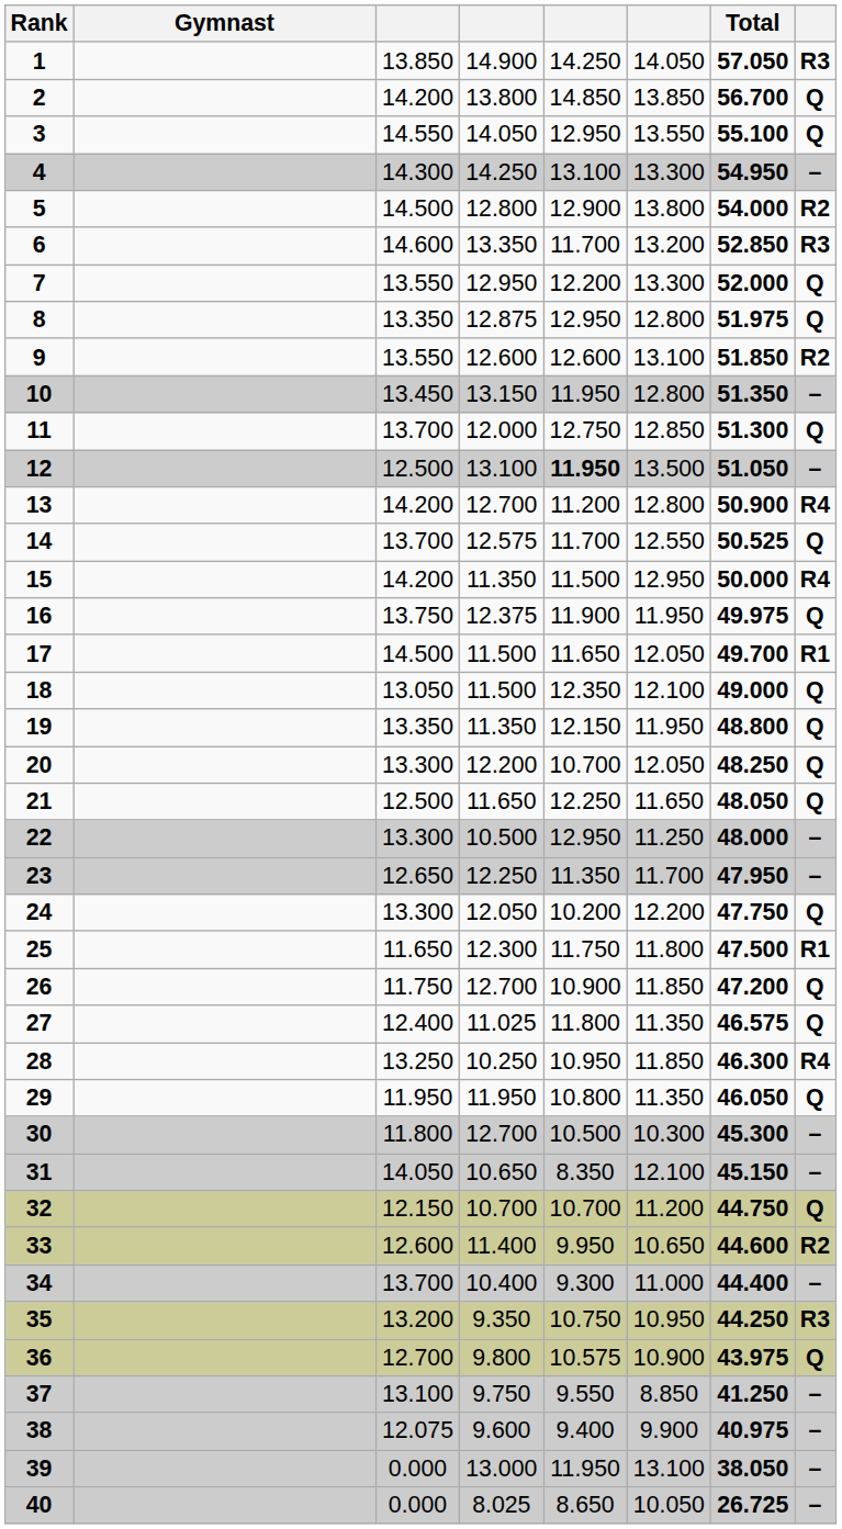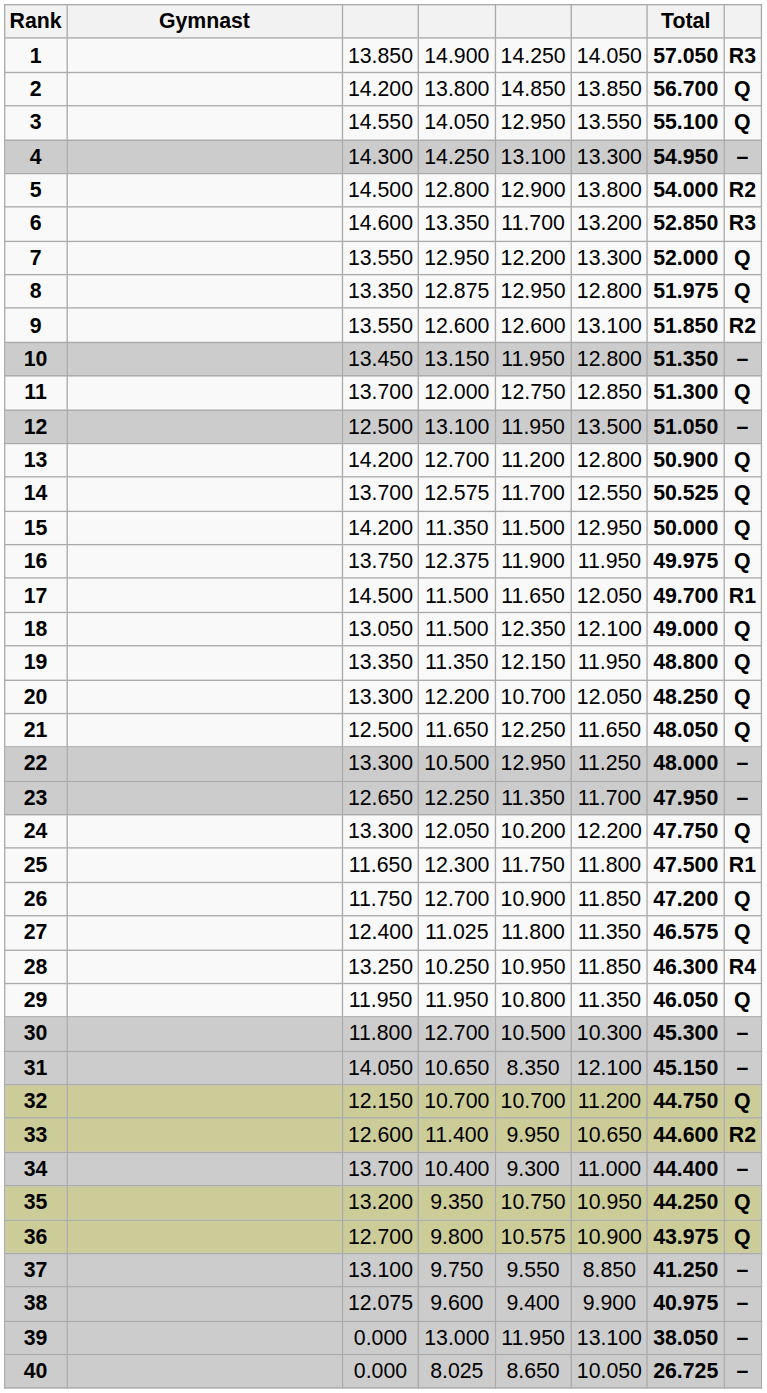 <table class="wikitable sortable" style="text-align:center; font-size:100%">
 <tr>
 <th scope="col" style="width:15px;">Rank</th>
 <th scope="col" style="width:200px;">Gymnast</th>
 <th scope="col" style="width:50px;"></th>
 <th scope="col" style="width:50px;"></th>
 <th scope="col" style="width:50px;"></th>
 <th scope="col" style="width:50px;"></th>
 <th scope="col" style="width:50px;">Total</th>
 <th scope="col" style="width:15px;"></th>
 </tr>
 <tr>
 <td scope="row" style="text-align:center;"><strong>1</strong></td>
 <td style="text-align:left;"></td>
 <td>13.850</td>
 <td>14.900</td>
 <td>14.250</td>
 <td>14.050</td>
 <td><strong>57.050</strong></td>
 <td><strong>R3</strong></td>
 </tr>
 <tr>
 <td scope="row" style="text-align:center;"><strong>2</strong></td>
 <td style="text-align:left;"></td>
 <td>14.200</td>
 <td>13.800</td>
 <td>14.850</td>
 <td>13.850</td>
 <td><strong>56.700</strong></td>
 <td><strong>Q</strong></td>
 </tr>
 <tr>
 <td scope="row" style="text-align:center;"><strong>3</strong></td>
 <td style="text-align:left;"></td>
 <td>14.550</td>
 <td>14.050</td>
 <td>12.950</td>
 <td>13.550</td>
 <td><strong>55.100</strong></td>
 <td><strong>Q</strong></td>
 </tr>
 <tr style="background:#cccccc;">
 <td scope="row" style="text-align:center;"><strong>4</strong></td>
 <td style="text-align:left;"></td>
 <td>14.300</td>
 <td>14.250</td>
 <td>13.100</td>
 <td>13.300</td>
 <td><strong>54.950</strong></td>
 <td><strong>–</strong></td>
 </tr>
 <tr>
 <td scope="row" style="text-align:center;"><strong>5</strong></td>
 <td style="text-align:left;"></td>
 <td>14.500</td>
 <td>12.800</td>
 <td>12.900</td>
 <td>13.800</td>
 <td><strong>54.000</strong></td>
 <td><strong>R2</strong></td>
 </tr>
 <tr>
 <td scope="row" style="text-align:center;"><strong>6</strong></td>
 <td style="text-align:left;"></td>
 <td>14.600</td>
 <td>13.350</td>
 <td>11.700</td>
 <td>13.200</td>
 <td><strong>52.850</strong></td>
 <td><strong>R3</strong></td>
 </tr>
 <tr>
 <td scope="row" style="text-align:center;"><strong>7</strong></td>
 <td style="text-align:left;"></td>
 <td>13.550</td>
 <td>12.950</td>
 <td>12.200</td>
 <td>13.300</td>
 <td><strong>52.000</strong></td>
 <td><strong>Q</strong></td>
 </tr>
 <tr>
 <td scope="row" style="text-align:center;"><strong>8</strong></td>
 <td style="text-align:left;"></td>
 <td>13.350</td>
 <td>12.875</td>
 <td>12.950</td>
 <td>12.800</td>
 <td><strong>51.975</strong></td>
 <td><strong>Q</strong></td>
 </tr>
 <tr>
 <td scope="row" style="text-align:center;"><strong>9</strong></td>
 <td style="text-align:left;"></td>
 <td>13.550</td>
 <td>12.600</td>
 <td>12.600</td>
 <td>13.100</td>
 <td><strong>51.850</strong></td>
 <td><strong>R2</strong></td>
 </tr>
 <tr style="background:#cccccc;">
 <td scope="row" style="text-align:center;"><strong>10</strong></td>
 <td style="text-align:left;"></td>
 <td>13.450</td>
 <td>13.150</td>
 <td>11.950</td>
 <td>12.800</td>
 <td><strong>51.350</strong></td>
 <td><strong>–</strong></td>
 </tr>
 <tr>
 <td scope="row" style="text-align:center;"><strong>11</strong></td>
 <td style="text-align:left;"></td>
 <td>13.700</td>
 <td>12.000</td>
 <td>12.750</td>
 <td>12.850</td>
 <td><strong>51.300</strong></td>
 <td><strong>Q</strong></td>
 </tr>
 <tr style="background:#cccccc;">
 <td scope="row" style="text-align:center;"><strong>12</strong></td>
 <td style="text-align:left;"></td>
 <td>12.500</td>
 <td>13.100</td>
-<td><strong>11.950</strong></td>
+<td>11.950</td>
 <td>13.500</td>
 <td><strong>51.050</strong></td>
 <td><strong>–</strong></td>
 </tr>
 <tr>
 <td scope="row" style="text-align:center;"><strong>13</strong></td>
 <td style="text-align:left;"></td>
 <td>14.200</td>
 <td>12.700</td>
 <td>11.200</td>
 <td>12.800</td>
 <td><strong>50.900</strong></td>
-<td><strong>R4</strong></td>
+<td><strong>Q</strong></td>
 </tr>
 <tr>
 <td scope="row" style="text-align:center;"><strong>14</strong></td>
 <td style="text-align:left;"></td>
 <td>13.700</td>
 <td>12.575</td>
 <td>11.700</td>
 <td>12.550</td>
 <td><strong>50.525</strong></td>
 <td><strong>Q</strong></td>
 </tr>
 <tr>
 <td scope="row" style="text-align:center;"><strong>15</strong></td>
 <td style="text-align:left;"></td>
 <td>14.200</td>
 <td>11.350</td>
 <td>11.500</td>
 <td>12.950</td>
 <td><strong>50.000</strong></td>
-<td><strong>R4</strong></td>
+<td><strong>Q</strong></td>
 </tr>
 <tr>
 <td scope="row" style="text-align:center;"><strong>16</strong></td>
 <td style="text-align:left;"></td>
 <td>13.750</td>
 <td>12.375</td>
 <td>11.900</td>
 <td>11.950</td>
 <td><strong>49.975</strong></td>
 <td><strong>Q</strong></td>
 </tr>
 <tr>
 <td scope="row" style="text-align:center;"><strong>17</strong></td>
 <td style="text-align:left;"></td>
 <td>14.500</td>
 <td>11.500</td>
 <td>11.650</td>
 <td>12.050</td>
 <td><strong>49.700</strong></td>
 <td><strong>R1</strong></td>
 </tr>
 <tr>
 <td scope="row" style="text-align:center;"><strong>18</strong></td>
 <td style="text-align:left;"></td>
 <td>13.050</td>
 <td>11.500</td>
 <td>12.350</td>
 <td>12.100</td>
 <td><strong>49.000</strong></td>
 <td><strong>Q</strong></td>
 </tr>
 <tr>
 <td scope="row" style="text-align:center;"><strong>19</strong></td>
 <td style="text-align:left;"></td>
 <td>13.350</td>
 <td>11.350</td>
 <td>12.150</td>
 <td>11.950</td>
 <td><strong>48.800</strong></td>
 <td><strong>Q</strong></td>
 </tr>
 <tr>
 <td scope="row" style="text-align:center;"><strong>20</strong></td>
 <td style="text-align:left;"></td>
 <td>13.300</td>
 <td>12.200</td>
 <td>10.700</td>
 <td>12.050</td>
 <td><strong>48.250</strong></td>
 <td><strong>Q</strong></td>
 </tr>
 <tr>
 <td scope="row" style="text-align:center;"><strong>21</strong></td>
 <td style="text-align:left;"></td>
 <td>12.500</td>
 <td>11.650</td>
 <td>12.250</td>
 <td>11.650</td>
 <td><strong>48.050</strong></td>
 <td><strong>Q</strong></td>
 </tr>
 <tr style="background:#cccccc;">
 <td scope="row" style="text-align:center;"><strong>22</strong></td>
 <td style="text-align:left;"></td>
 <td>13.300</td>
 <td>10.500</td>
 <td>12.950</td>
 <td>11.250</td>
 <td><strong>48.000</strong></td>
 <td><strong>–</strong></td>
 </tr>
 <tr style="background:#cccccc;">
 <td scope="row" style="text-align:center;"><strong>23</strong></td>
 <td style="text-align:left;"></td>
 <td>12.650</td>
 <td>12.250</td>
 <td>11.350</td>
 <td>11.700</td>
 <td><strong>47.950</strong></td>
 <td><strong>–</strong></td>
 </tr>
 <tr>
 <td scope="row" style="text-align:center;"><strong>24</strong></td>
 <td style="text-align:left;"></td>
 <td>13.300</td>
 <td>12.050</td>
 <td>10.200</td>
 <td>12.200</td>
 <td><strong>47.750</strong></td>
 <td><strong>Q</strong></td>
 </tr>
 <tr>
 <td scope="row" style="text-align:center;"><strong>25</strong></td>
 <td style="text-align:left;"></td>
 <td>11.650</td>
 <td>12.300</td>
 <td>11.750</td>
 <td>11.800</td>
 <td><strong>47.500</strong></td>
 <td><strong>R1</strong></td>
 </tr>
 <tr>
 <td scope="row" style="text-align:center;"><strong>26</strong></td>
 <td style="text-align:left;"></td>
 <td>11.750</td>
 <td>12.700</td>
 <td>10.900</td>
 <td>11.850</td>
 <td><strong>47.200</strong></td>
 <td><strong>Q</strong></td>
 </tr>
 <tr>
 <td scope="row" style="text-align:center;"><strong>27</strong></td>
 <td style="text-align:left;"></td>
 <td>12.400</td>
 <td>11.025</td>
 <td>11.800</td>
 <td>11.350</td>
 <td><strong>46.575</strong></td>
 <td><strong>Q</strong></td>
 </tr>
 <tr>
 <td scope="row" style="text-align:center;"><strong>28</strong></td>
 <td style="text-align:left;"></td>
 <td>13.250</td>
 <td>10.250</td>
 <td>10.950</td>
 <td>11.850</td>
 <td><strong>46.300</strong></td>
 <td><strong>R4</strong></td>
 </tr>
 <tr>
 <td scope="row" style="text-align:center;"><strong>29</strong></td>
 <td style="text-align:left;"></td>
 <td>11.950</td>
 <td>11.950</td>
 <td>10.800</td>
 <td>11.350</td>
 <td><strong>46.050</strong></td>
 <td><strong>Q</strong></td>
 </tr>
 <tr style="background:#cccccc;">
 <td scope="row" style="text-align:center;"><strong>30</strong></td>
 <td style="text-align:left;"></td>
 <td>11.800</td>
 <td>12.700</td>
 <td>10.500</td>
 <td>10.300</td>
 <td><strong>45.300</strong></td>
 <td><strong>–</strong></td>
 </tr>
 <tr style="background:#cccccc;">
 <td scope="row" style="text-align:center;"><strong>31</strong></td>
 <td style="text-align:left;"></td>
 <td>14.050</td>
 <td>10.650</td>
 <td>8.350</td>
 <td>12.100</td>
 <td><strong>45.150</strong></td>
 <td><strong>–</strong></td>
 </tr>
 <tr style="background:#cccc99;">
 <td scope="row" style="text-align:center;"><strong>32</strong></td>
 <td style="text-align:left;"></td>
 <td>12.150</td>
 <td>10.700</td>
 <td>10.700</td>
 <td>11.200</td>
 <td><strong>44.750</strong></td>
 <td><strong>Q</strong></td>
 </tr>
 <tr style="background:#cccc99;">
 <td scope="row" style="text-align:center;"><strong>33</strong></td>
 <td style="text-align:left;"></td>
 <td>12.600</td>
 <td>11.400</td>
 <td>9.950</td>
 <td>10.650</td>
 <td><strong>44.600</strong></td>
 <td><strong>R2</strong></td>
 </tr>
 <tr style="background:#cccccc;">
 <td scope="row" style="text-align:center;"><strong>34</strong></td>
 <td style="text-align:left;"></td>
 <td>13.700</td>
 <td>10.400</td>
 <td>9.300</td>
 <td>11.000</td>
 <td><strong>44.400</strong></td>
 <td><strong>–</strong></td>
 </tr>
 <tr style="background:#cccc99;">
 <td scope="row" style="text-align:center;"><strong>35</strong></td>
 <td style="text-align:left;"></td>
 <td>13.200</td>
 <td>9.350</td>
 <td>10.750</td>
 <td>10.950</td>
 <td><strong>44.250</strong></td>
-<td><strong>R3</strong></td>
+<td><strong>Q</strong></td>
 </tr>
 <tr style="background:#cccc99;">
 <td scope="row" style="text-align:center;"><strong>36</strong></td>
 <td style="text-align:left;"></td>
 <td>12.700</td>
 <td>9.800</td>
 <td>10.575</td>
 <td>10.900</td>
 <td><strong>43.975</strong></td>
 <td><strong>Q</strong></td>
 </tr>
 <tr style="background:#cccccc;">
 <td scope="row" style="text-align:center;"><strong>37</strong></td>
 <td style="text-align:left;"></td>
 <td>13.100</td>
 <td>9.750</td>
 <td>9.550</td>
 <td>8.850</td>
 <td><strong>41.250</strong></td>
 <td><strong>–</strong></td>
 </tr>
 <tr style="background:#cccccc;">
 <td scope="row" style="text-align:center;"><strong>38</strong></td>
 <td style="text-align:left;"></td>
 <td>12.075</td>
 <td>9.600</td>
 <td>9.400</td>
 <td>9.900</td>
 <td><strong>40.975</strong></td>
 <td><strong>–</strong></td>
 </tr>
 <tr style="background:#cccccc;">
 <td scope="row" style="text-align:center;"><strong>39</strong></td>
 <td style="text-align:left;"></td>
 <td>0.000</td>
 <td>13.000</td>
 <td>11.950</td>
 <td>13.100</td>
 <td><strong>38.050</strong></td>
 <td><strong>–</strong></td>
 </tr>
 <tr style="background:#cccccc;">
 <td scope="row" style="text-align:center;"><strong>40</strong></td>
 <td style="text-align:left;"></td>
 <td>0.000</td>
 <td>8.025</td>
 <td>8.650</td>
 <td>10.050</td>
 <td><strong>26.725</strong></td>
 <td><strong>–</strong></td>
 </tr>
 </table>
